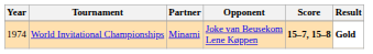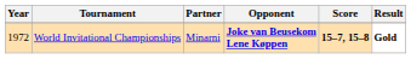 <table class="sortable wikitable" style="font-size: 90%;">
 <tr>
 <th>Year</th>
 <th>Tournament</th>
 <th>Partner</th>
 <th>Opponent</th>
 <th>Score</th>
 <th>Result</th>
 </tr>
 <tr>
 </tr>
 <tr style="background:#FFE0AF">
-<td align="center">1974</td>
+<td align="center">1972</td>
 <td align="left"><a href='#'>World Invitational Championships</a></td>
 <td align="left"> <a href='#'>Minarni</a></td>
-<td align="left"> <a href='#'>Joke van Beusekom</a><br> <a href='#'>Lene Køppen</a></td>
+<td align="left"><strong> <a href='#'>Joke van Beusekom</a><br> <a href='#'>Lene Køppen</a></strong></td>
 <td align="left"><strong>15–7, 15–8</strong></td>
 <td style="text-align:left; background:white"> <strong>Gold</strong></td>
 </tr>
 </table>
